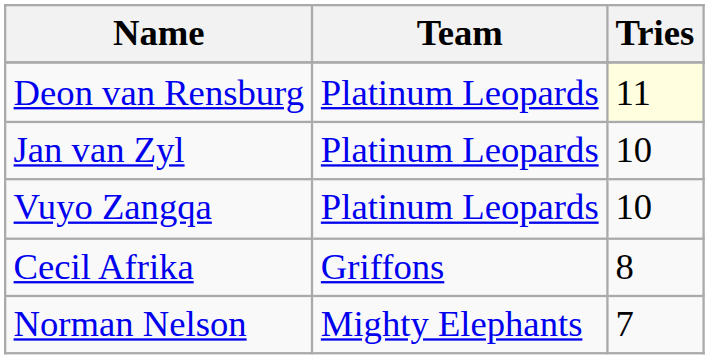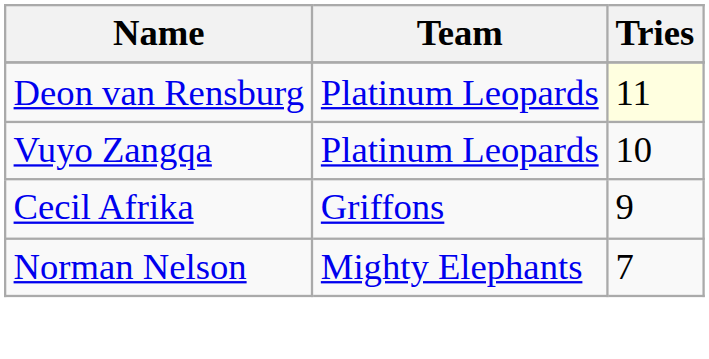 <table class="wikitable">
 <tr>
 <th>Name</th>
 <th>Team</th>
 <th>Tries</th>
 </tr>
 <tr bgcolor="#d0ffd0" align="center">
 </tr>
 <tr>
 <td align="left"><a href='#'>Deon van Rensburg</a></td>
 <td><a href='#'>Platinum Leopards</a></td>
 <td style="background: lightyellow;">11</td>
 </tr>
 <tr>
-<td align="left"><a href='#'>Jan van Zyl</a></td>
-<td><a href='#'>Platinum Leopards</a></td>
-<td>10</td>
-</tr>
-<tr>
 <td align="left"><a href='#'>Vuyo Zangqa</a></td>
 <td><a href='#'>Platinum Leopards</a></td>
 <td>10</td>
 </tr>
 <tr>
 <td align="left"><a href='#'>Cecil Afrika</a></td>
 <td><a href='#'>Griffons</a></td>
-<td>8</td>
+<td>9</td>
 </tr>
 <tr>
 <td align="left"><a href='#'>Norman Nelson</a></td>
 <td><a href='#'>Mighty Elephants</a></td>
 <td>7</td>
 </tr>
 </table>
